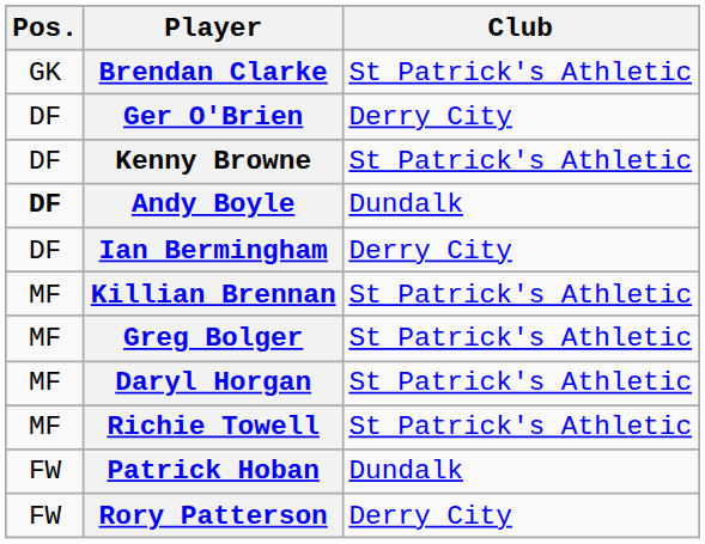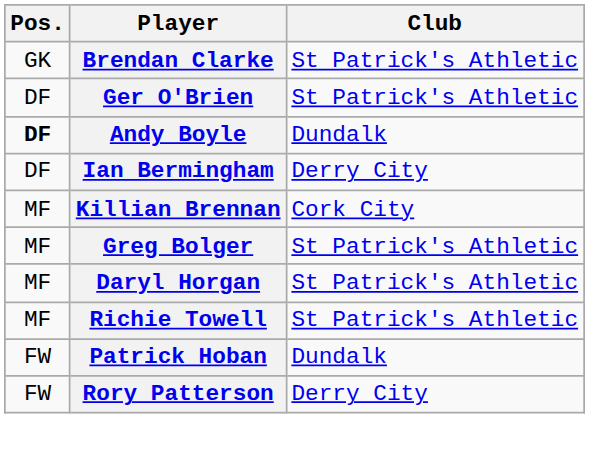 <table class="wikitable plainrowheaders" style="text-align: left">
 <tr>
 <th scope=col>Pos.</th>
 <th scope=col>Player</th>
 <th scope=col>Club</th>
 </tr>
 <tr>
 <td style=text-align:center>GK</td>
 <th scope=row><a href='#'>Brendan Clarke</a> </th>
 <td><a href='#'>St Patrick's Athletic</a></td>
 </tr>
 <tr>
 <td style=text-align:center>DF</td>
 <th scope=row><a href='#'>Ger O'Brien</a> </th>
-<td><a href='#'>Derry City</a></td>
-</tr>
-<tr>
-<td style=text-align:center>DF</td>
-<th scope=row>Kenny Browne </th>
 <td><a href='#'>St Patrick's Athletic</a></td>
 </tr>
 <tr>
 <td style=text-align:center><strong>DF</strong></td>
 <th scope=row><a href='#'>Andy Boyle</a> </th>
 <td><a href='#'>Dundalk</a></td>
 </tr>
 <tr>
 <td style=text-align:center>DF</td>
 <th scope=row><a href='#'>Ian Bermingham</a> </th>
 <td><a href='#'>Derry City</a></td>
 </tr>
 <tr>
 <td style=text-align:center>MF</td>
 <th scope=row><a href='#'>Killian Brennan</a> </th>
-<td><a href='#'>St Patrick's Athletic</a></td>
+<td><a href='#'>Cork City</a></td>
 </tr>
 <tr>
 <td style=text-align:center>MF</td>
 <th scope=row><a href='#'>Greg Bolger</a> </th>
 <td><a href='#'>St Patrick's Athletic</a></td>
 </tr>
 <tr>
 <td style=text-align:center>MF</td>
 <th scope=row><a href='#'>Daryl Horgan</a> </th>
 <td><a href='#'>St Patrick's Athletic</a></td>
 </tr>
 <tr>
 <td style=text-align:center>MF</td>
 <th scope=row><a href='#'>Richie Towell</a> </th>
 <td><a href='#'>St Patrick's Athletic</a></td>
 </tr>
 <tr>
 <td style=text-align:center>FW</td>
 <th scope=row><a href='#'>Patrick Hoban</a> </th>
 <td><a href='#'>Dundalk</a></td>
 </tr>
 <tr>
 <td style=text-align:center>FW</td>
 <th scope=row><a href='#'>Rory Patterson</a> </th>
 <td><a href='#'>Derry City</a></td>
 </tr>
 </table>
